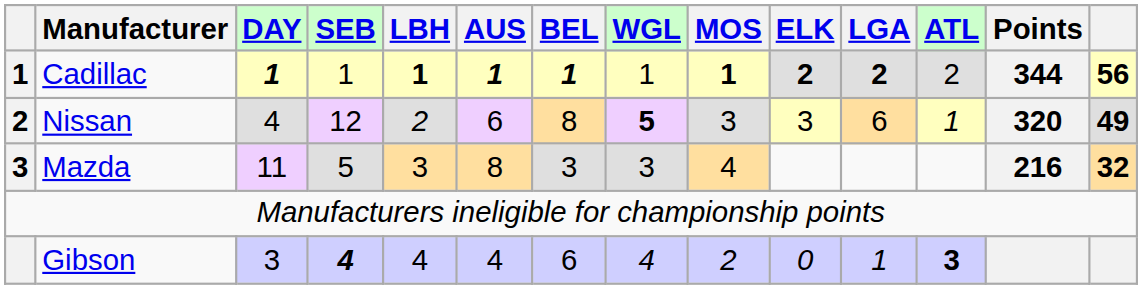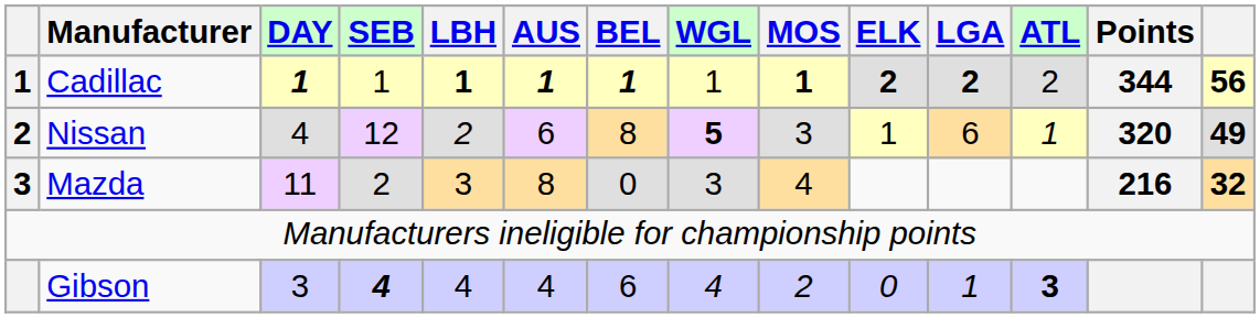 <table class="wikitable" style="font-size:85%; text-align:center">
 <tr style="background:#f9f9f9; vertical-align:top;">
 <th valign=middle></th>
 <th valign=middle>Manufacturer</th>
 <td style="background:#ccffcc;"><strong><a href='#'>DAY</a></strong></td>
 <td style="background:#ccffcc;"><strong><a href='#'>SEB</a></strong></td>
 <th><a href='#'>LBH</a></th>
 <th><a href='#'>AUS</a></th>
 <th><a href='#'>BEL</a></th>
 <td style="background:#ccffcc;"><strong><a href='#'>WGL</a></strong></td>
 <th><a href='#'>MOS</a></th>
 <th><a href='#'>ELK</a></th>
 <th><a href='#'>LGA</a></th>
 <td style="background:#ccffcc;"><strong><a href='#'>ATL</a></strong></td>
 <th valign=middle>Points</th>
 <th valign=middle></th>
 </tr>
 <tr>
 <th>1</th>
 <td align=left><a href='#'>Cadillac</a></td>
 <td style="background:#ffffbf;"><strong><em>1</em></strong></td>
 <td style="background:#ffffbf;">1</td>
 <td style="background:#ffffbf;"><strong>1</strong></td>
 <td style="background:#ffffbf;"><strong><em>1</em></strong></td>
 <td style="background:#ffffbf;"><strong><em>1</em></strong></td>
 <td style="background:#ffffbf;">1</td>
 <td style="background:#ffffbf;"><strong>1</strong></td>
 <td style="background:#dfdfdf;"><strong>2</strong></td>
 <td style="background:#dfdfdf;"><strong>2</strong></td>
 <td style="background:#dfdfdf;">2</td>
 <th>344</th>
 <th style="background:#ffffbf;">56</th>
 </tr>
 <tr>
 <th>2</th>
 <td align=left><a href='#'>Nissan</a></td>
 <td style="background:#dfdfdf;">4</td>
 <td style="background:#efcfff;">12</td>
 <td style="background:#dfdfdf;"><em>2</em></td>
 <td style="background:#efcfff;">6</td>
 <td style="background:#ffdf9f;">8</td>
 <td style="background:#efcfff;"><strong>5</strong></td>
 <td style="background:#dfdfdf;">3</td>
-<td style="background:#ffffbf;">3</td>
+<td style="background:#ffffbf;">1</td>
 <td style="background:#ffdf9f;">6</td>
 <td style="background:#ffffbf;"><em>1</em></td>
 <th>320</th>
 <th style="background:#dfdfdf;">49</th>
 </tr>
 <tr>
 <th>3</th>
 <td align=left><a href='#'>Mazda</a></td>
 <td style="background:#efcfff;">11</td>
-<td style="background:#dfdfdf;">5</td>
+<td style="background:#dfdfdf;">2</td>
 <td style="background:#ffdf9f;">3</td>
 <td style="background:#ffdf9f;">8</td>
-<td style="background:#dfdfdf;">3</td>
+<td style="background:#dfdfdf;">0</td>
 <td style="background:#dfdfdf;">3</td>
 <td style="background:#ffdf9f;">4</td>
 <td></td>
 <td></td>
 <td></td>
 <th>216</th>
 <th style="background:#ffdf9f;">32</th>
 </tr>
 <tr>
 <td colspan=14><em>Manufacturers ineligible for championship points</em></td>
 </tr>
 <tr>
 <th></th>
 <td align=left><a href='#'>Gibson</a></td>
 <td style="background:#cfcfff;">3</td>
 <td style="background:#cfcfff;"><strong><em>4</em></strong></td>
 <td style="background:#cfcfff;">4</td>
 <td style="background:#cfcfff;">4</td>
 <td style="background:#cfcfff;">6</td>
 <td style="background:#cfcfff;"><em>4</em></td>
 <td style="background:#cfcfff;"><em>2</em></td>
 <td style="background:#cfcfff;"><em>0</em></td>
 <td style="background:#cfcfff;"><em>1</em></td>
 <td style="background:#cfcfff;"><strong>3</strong></td>
 <th></th>
 <th></th>
 </tr>
 </table>
